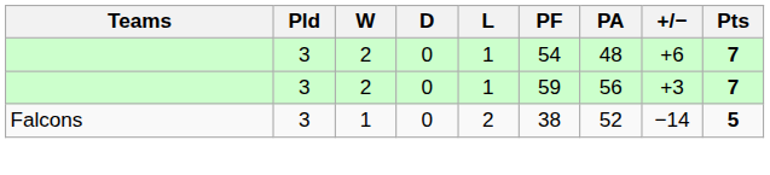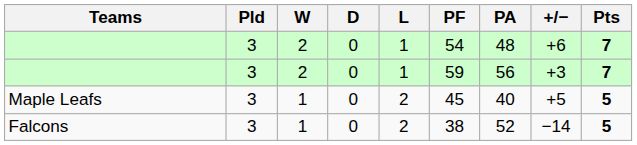 <table class="wikitable" style="text-align: center">
 <tr>
 <th width="200">Teams</th>
 <th width="40">Pld</th>
 <th width="40">W</th>
 <th width="40">D</th>
 <th width="40">L</th>
 <th width="40">PF</th>
 <th width="40">PA</th>
 <th width="40">+/−</th>
 <th width="40">Pts</th>
 </tr>
 <tr bgcolor=ccffcc>
 <td align=left></td>
 <td>3</td>
 <td>2</td>
 <td>0</td>
 <td>1</td>
 <td>54</td>
 <td>48</td>
 <td>+6</td>
 <td><strong>7</strong></td>
 </tr>
 <tr bgcolor=ccffcc>
 <td align=left></td>
 <td>3</td>
 <td>2</td>
 <td>0</td>
 <td>1</td>
 <td>59</td>
 <td>56</td>
 <td>+3</td>
 <td><strong>7</strong></td>
 </tr>
 <tr>
+<td align=left> Maple Leafs</td>
+<td>3</td>
+<td>1</td>
+<td>0</td>
+<td>2</td>
+<td>45</td>
+<td>40</td>
+<td>+5</td>
+<td><strong>5</strong></td>
+</tr>
+<tr>
 <td align=left> Falcons</td>
 <td>3</td>
 <td>1</td>
 <td>0</td>
 <td>2</td>
 <td>38</td>
 <td>52</td>
 <td>−14</td>
 <td><strong>5</strong></td>
 </tr>
 </table>
